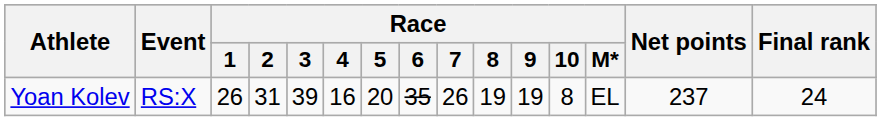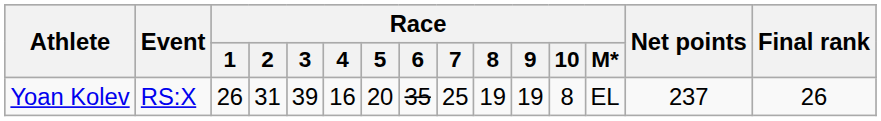 <table class="wikitable" style="font-size:90%">
 <tr>
 <th rowspan="2">Athlete</th>
 <th rowspan="2">Event</th>
 <th colspan=11>Race</th>
 <th rowspan=2>Net points</th>
 <th rowspan=2>Final rank</th>
 </tr>
 <tr style="font-size:95%">
 <th>1</th>
 <th>2</th>
 <th>3</th>
 <th>4</th>
 <th>5</th>
 <th>6</th>
 <th>7</th>
 <th>8</th>
 <th>9</th>
 <th>10</th>
 <th>M*</th>
 </tr>
 <tr align=center>
 <td align=left><a href='#'>Yoan Kolev</a></td>
 <td align=left><a href='#'>RS:X</a></td>
 <td>26</td>
 <td>31</td>
 <td>39</td>
 <td>16</td>
 <td>20</td>
 <td><s>35</s></td>
-<td>26</td>
+<td>25</td>
 <td>19</td>
 <td>19</td>
 <td>8</td>
 <td>EL</td>
 <td>237</td>
-<td>24</td>
+<td>26</td>
 </tr>
 </table>
